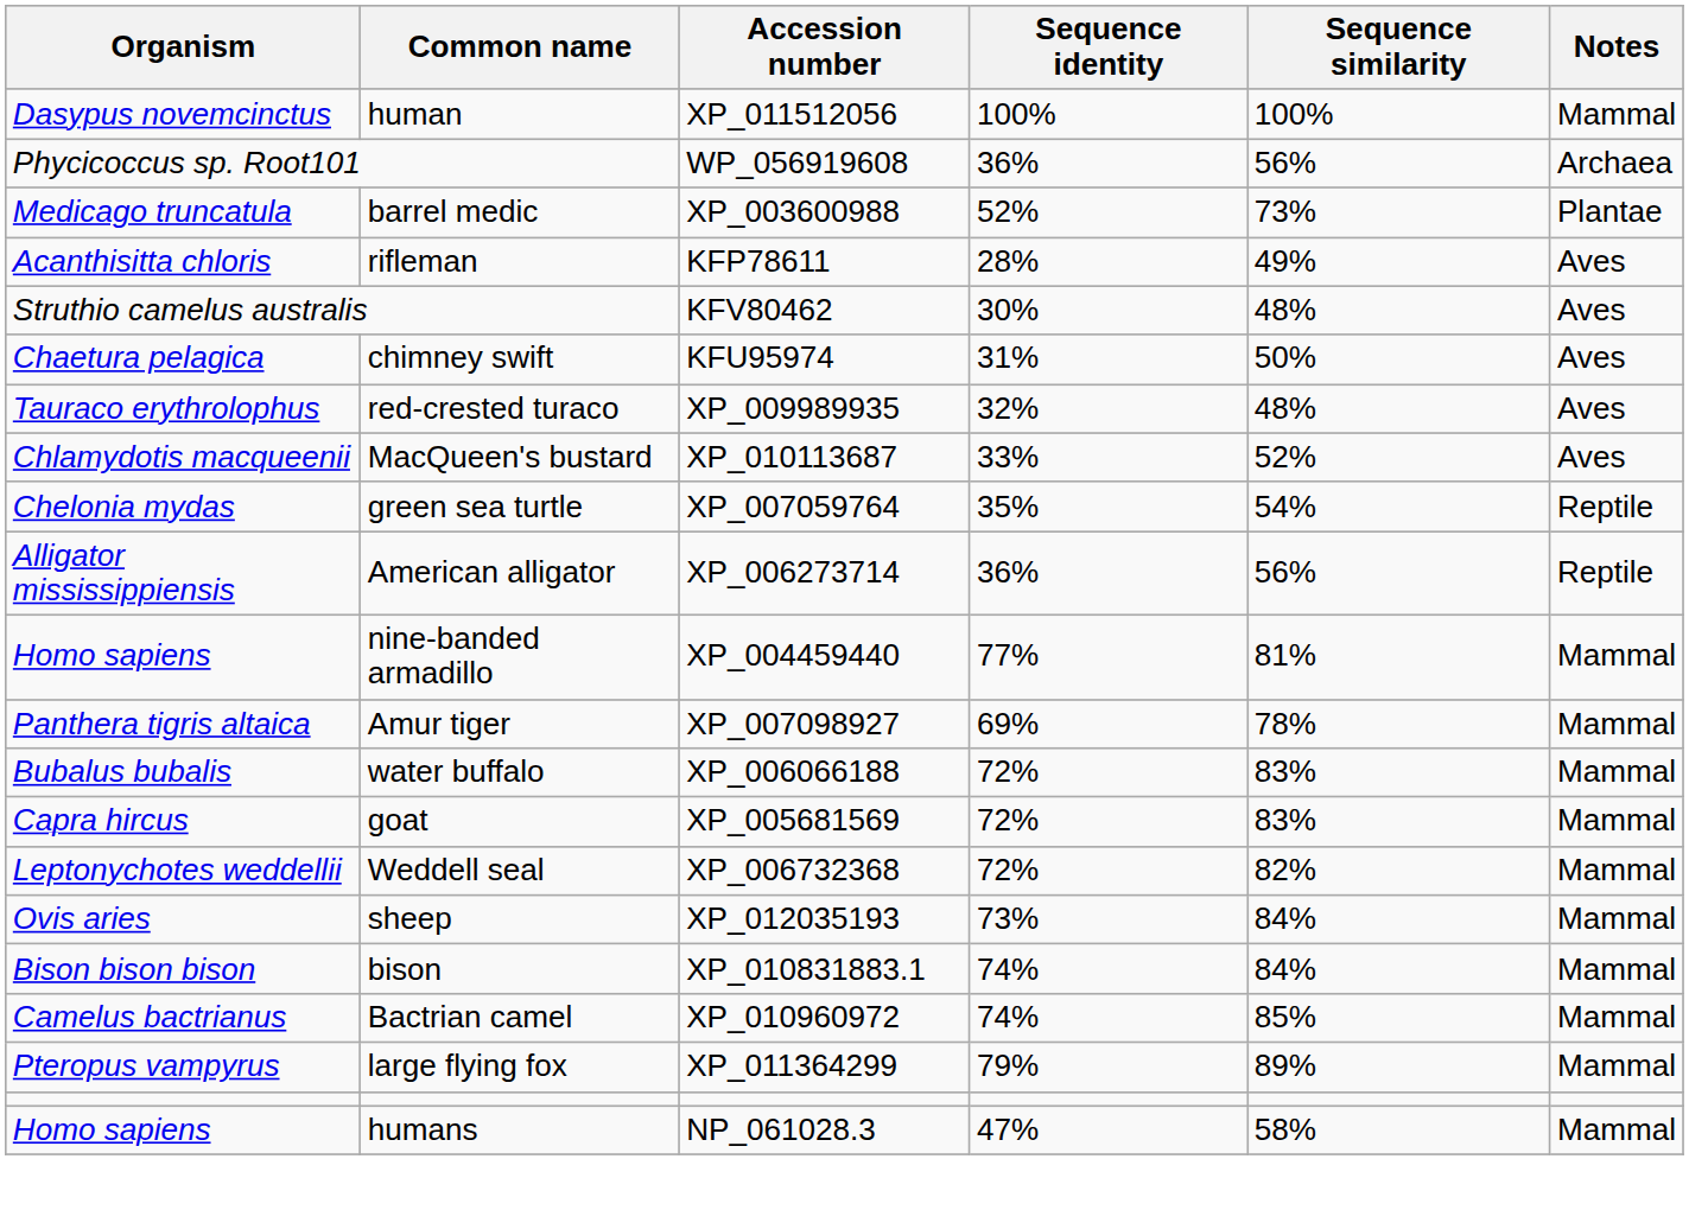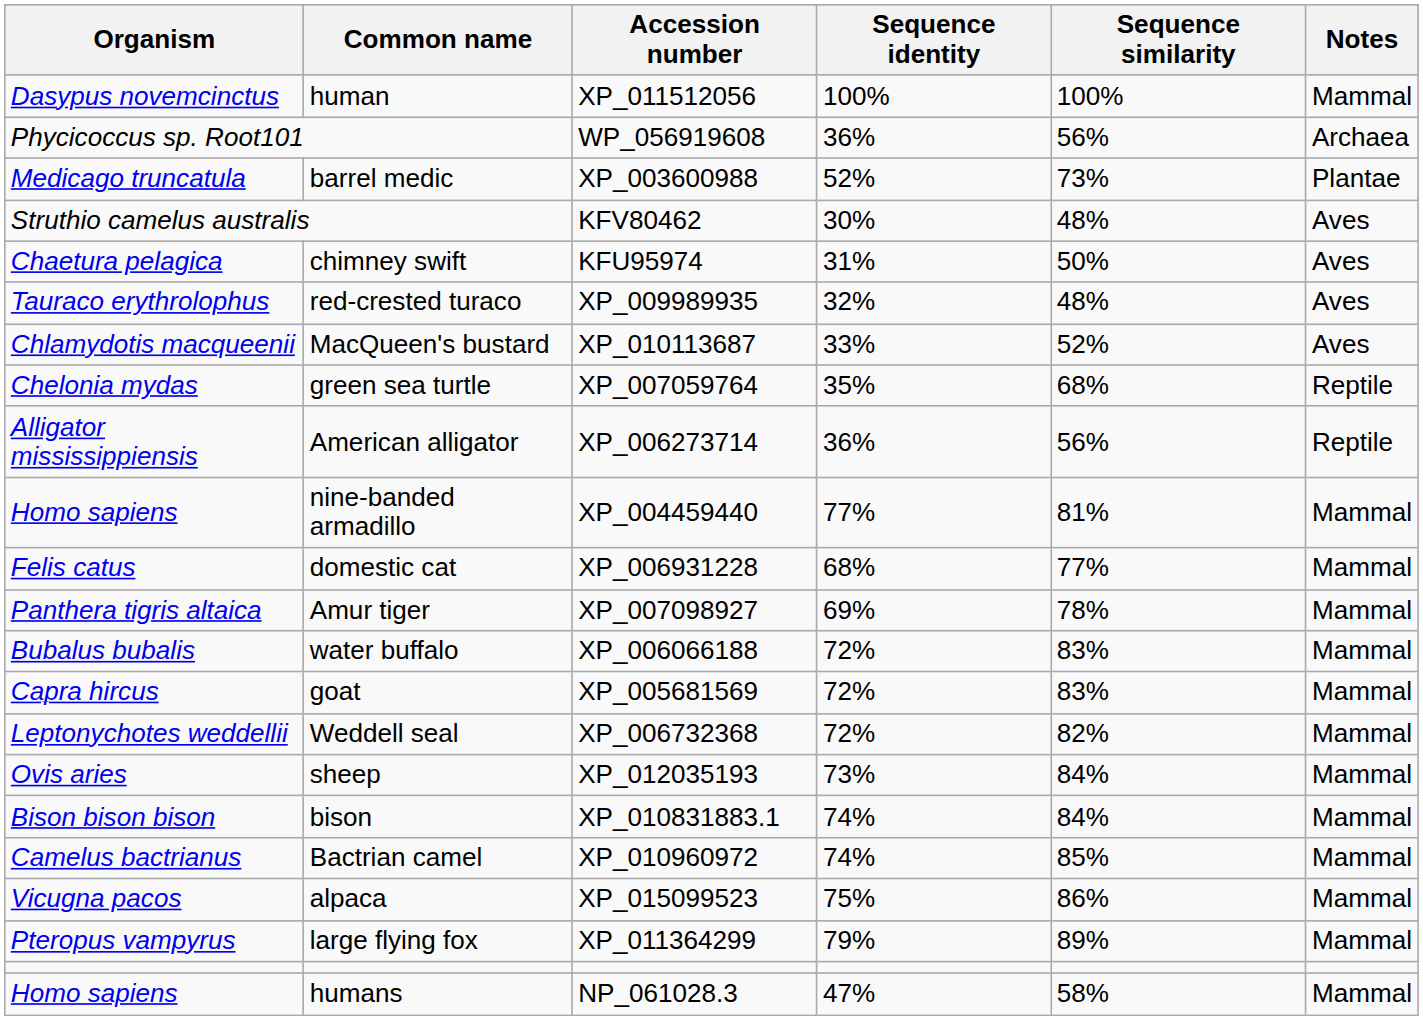 <table class="wikitable sortable">
 <tr>
 <th>Organism</th>
 <th>Common name</th>
 <th>Accession number</th>
 <th>Sequence identity</th>
 <th>Sequence similarity</th>
 <th>Notes</th>
 </tr>
 <tr>
 <td><em><a href='#'>Dasypus novemcinctus</a></em></td>
 <td>human</td>
 <td>XP_011512056</td>
 <td>100%</td>
 <td>100%</td>
 <td>Mammal</td>
 </tr>
 <tr>
 <td colspan="2"><em>Phycicoccus sp. Root101</em></td>
 <td>WP_056919608</td>
 <td>36%</td>
 <td>56%</td>
 <td>Archaea</td>
 </tr>
 <tr>
 <td><em><a href='#'>Medicago truncatula</a></em></td>
 <td>barrel medic</td>
 <td>XP_003600988</td>
 <td>52%</td>
 <td>73%</td>
 <td>Plantae</td>
-</tr>
-<tr>
-<td><em><a href='#'>Acanthisitta chloris</a></em></td>
-<td>rifleman</td>
-<td>KFP78611</td>
-<td>28%</td>
-<td>49%</td>
-<td>Aves</td>
 </tr>
 <tr>
 <td colspan="2"><em>Struthio camelus australis</em></td>
 <td>KFV80462</td>
 <td>30%</td>
 <td>48%</td>
 <td>Aves</td>
 </tr>
 <tr>
 <td><em><a href='#'>Chaetura pelagica</a></em></td>
 <td>chimney swift</td>
 <td>KFU95974</td>
 <td>31%</td>
 <td>50%</td>
 <td>Aves</td>
 </tr>
 <tr>
 <td><em><a href='#'>Tauraco erythrolophus</a></em></td>
 <td>red-crested turaco</td>
 <td>XP_009989935</td>
 <td>32%</td>
 <td>48%</td>
 <td>Aves</td>
 </tr>
 <tr>
 <td><em><a href='#'>Chlamydotis macqueenii</a></em></td>
 <td>MacQueen's bustard</td>
 <td>XP_010113687</td>
 <td>33%</td>
 <td>52%</td>
 <td>Aves</td>
 </tr>
 <tr>
 <td><em><a href='#'>Chelonia mydas</a></em></td>
 <td>green sea turtle</td>
 <td>XP_007059764</td>
 <td>35%</td>
-<td>54%</td>
+<td>68%</td>
 <td>Reptile</td>
 </tr>
 <tr>
 <td><em><a href='#'>Alligator mississippiensis</a></em></td>
 <td>American alligator</td>
 <td>XP_006273714</td>
 <td>36%</td>
 <td>56%</td>
 <td>Reptile</td>
 </tr>
 <tr>
 <td><em><a href='#'>Homo sapiens</a></em></td>
 <td>nine-banded armadillo</td>
 <td>XP_004459440</td>
 <td>77%</td>
 <td>81%</td>
+<td>Mammal</td>
+</tr>
+<tr>
+<td><a href='#'><em>Felis catus</em></a></td>
+<td>domestic cat</td>
+<td>XP_006931228</td>
+<td>68%</td>
+<td>77%</td>
 <td>Mammal</td>
 </tr>
 <tr>
 <td><em><a href='#'>Panthera tigris altaica</a></em></td>
 <td>Amur tiger</td>
 <td>XP_007098927</td>
 <td>69%</td>
 <td>78%</td>
 <td>Mammal</td>
 </tr>
 <tr>
 <td><em><a href='#'>Bubalus bubalis</a></em></td>
 <td>water buffalo</td>
 <td>XP_006066188</td>
 <td>72%</td>
 <td>83%</td>
 <td>Mammal</td>
 </tr>
 <tr>
 <td><em><a href='#'>Capra hircus</a></em></td>
 <td>goat</td>
 <td>XP_005681569</td>
 <td>72%</td>
 <td>83%</td>
 <td>Mammal</td>
 </tr>
 <tr>
 <td><em><a href='#'>Leptonychotes weddellii</a></em></td>
 <td>Weddell seal</td>
 <td>XP_006732368</td>
 <td>72%</td>
 <td>82%</td>
 <td>Mammal</td>
 </tr>
 <tr>
 <td><em><a href='#'>Ovis aries</a></em></td>
 <td>sheep</td>
 <td>XP_012035193</td>
 <td>73%</td>
 <td>84%</td>
 <td>Mammal</td>
 </tr>
 <tr>
 <td><em><a href='#'>Bison bison bison</a></em></td>
 <td>bison</td>
 <td>XP_010831883.1</td>
 <td>74%</td>
 <td>84%</td>
 <td>Mammal</td>
 </tr>
 <tr>
 <td><em><a href='#'>Camelus bactrianus</a></em></td>
 <td>Bactrian camel</td>
 <td>XP_010960972</td>
 <td>74%</td>
 <td>85%</td>
 <td>Mammal</td>
 </tr>
 <tr>
+<td><em><a href='#'>Vicugna pacos</a></em></td>
+<td>alpaca</td>
+<td>XP_015099523</td>
+<td>75%</td>
+<td>86%</td>
+<td>Mammal</td>
+</tr>
+<tr>
 <td><em><a href='#'>Pteropus vampyrus</a></em></td>
 <td>large flying fox</td>
 <td>XP_011364299</td>
 <td>79%</td>
 <td>89%</td>
 <td>Mammal</td>
 </tr>
 <tr>
 <td></td>
 <td></td>
 <td></td>
 <td></td>
 <td></td>
 <td></td>
 </tr>
 <tr>
 <td><em><a href='#'>Homo sapiens</a></em></td>
 <td>humans</td>
 <td>NP_061028.3</td>
 <td>47%</td>
 <td>58%</td>
 <td>Mammal</td>
 </tr>
 </table>
